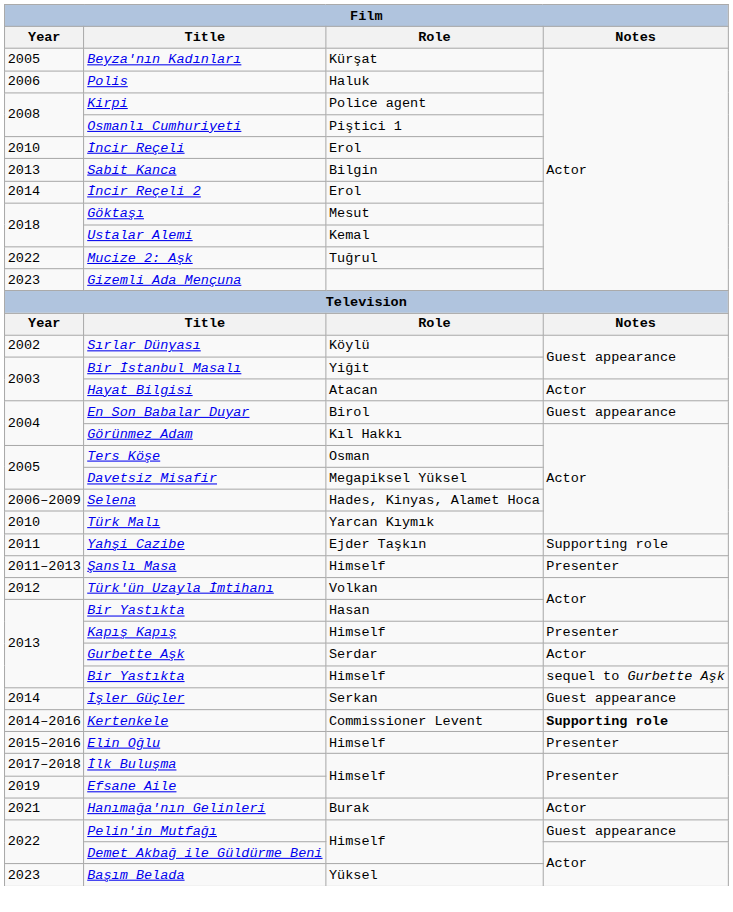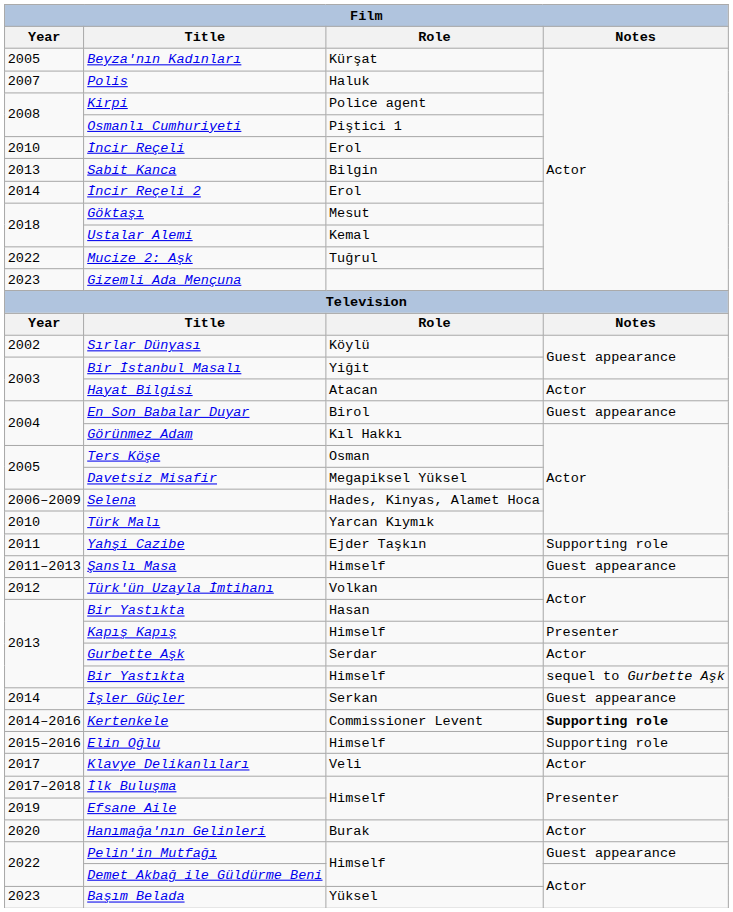 <table class="wikitable">
 <tr>
 <th colspan="4" style="background:LightSteelBlue">Film</th>
 </tr>
 <tr>
 <th>Year</th>
 <th>Title</th>
 <th>Role</th>
 <th>Notes</th>
 </tr>
 <tr>
 <td>2005</td>
 <td><em><a href='#'>Beyza'nın Kadınları</a></em></td>
 <td>Kürşat</td>
 <td rowspan="11">Actor</td>
 </tr>
 <tr>
-<td>2006</td>
+<td>2007</td>
 <td><a href='#'><em>Polis</em></a></td>
 <td>Haluk</td>
 </tr>
 <tr>
 <td rowspan="2">2008</td>
 <td><a href='#'><em>Kirpi</em></a></td>
 <td>Police agent</td>
 </tr>
 <tr>
 <td><em><a href='#'>Osmanlı Cumhuriyeti</a></em></td>
 <td>Piştici 1</td>
 </tr>
 <tr>
 <td>2010</td>
 <td><em><a href='#'>İncir Reçeli</a></em></td>
 <td>Erol</td>
 </tr>
 <tr>
 <td>2013</td>
 <td><em><a href='#'>Sabit Kanca</a></em></td>
 <td>Bilgin</td>
 </tr>
 <tr>
 <td>2014</td>
 <td><em><a href='#'>İncir Reçeli 2</a></em></td>
 <td>Erol</td>
 </tr>
 <tr>
 <td rowspan="2">2018</td>
 <td><a href='#'><em>Göktaşı</em></a></td>
 <td>Mesut</td>
 </tr>
 <tr>
 <td><em><a href='#'>Ustalar Alemi</a></em></td>
 <td>Kemal</td>
 </tr>
 <tr>
 <td>2022</td>
 <td><em><a href='#'>Mucize 2: Aşk</a></em></td>
 <td>Tuğrul</td>
 </tr>
 <tr>
 <td>2023</td>
 <td><em><a href='#'>Gizemli Ada Mençuna</a></em></td>
 <td></td>
 </tr>
 <tr>
 <th colspan="4" style="background:LightSteelBlue">Television</th>
 </tr>
 <tr>
 <th>Year</th>
 <th>Title</th>
 <th>Role</th>
 <th>Notes</th>
 </tr>
 <tr>
 <td>2002</td>
 <td><a href='#'><em>Sırlar Dünyası</em></a></td>
 <td>Köylü</td>
 <td rowspan="2">Guest appearance</td>
 </tr>
 <tr>
 <td rowspan="2">2003</td>
 <td><em><a href='#'>Bir İstanbul Masalı</a></em></td>
 <td>Yiğit</td>
 </tr>
 <tr>
 <td><em><a href='#'>Hayat Bilgisi</a></em></td>
 <td>Atacan</td>
 <td>Actor</td>
 </tr>
 <tr>
 <td rowspan="2">2004</td>
 <td><em><a href='#'>En Son Babalar Duyar</a></em></td>
 <td>Birol</td>
 <td>Guest appearance</td>
 </tr>
 <tr>
 <td><a href='#'><em>Görünmez Adam</em></a></td>
 <td>Kıl Hakkı</td>
 <td rowspan="5">Actor</td>
 </tr>
 <tr>
 <td rowspan="2">2005</td>
 <td><a href='#'><em>Ters Köşe</em></a></td>
 <td>Osman</td>
 </tr>
 <tr>
 <td><em><a href='#'>Davetsiz Misafir</a></em></td>
 <td>Megapiksel Yüksel</td>
 </tr>
 <tr>
 <td>2006–2009</td>
 <td><a href='#'><em>Selena</em></a></td>
 <td>Hades, Kinyas, Alamet Hoca</td>
 </tr>
 <tr>
 <td>2010</td>
 <td><a href='#'><em>Türk Malı</em></a></td>
 <td>Yarcan Kıymık</td>
 </tr>
 <tr>
 <td>2011</td>
 <td><em><a href='#'>Yahşi Cazibe</a></em></td>
 <td>Ejder Taşkın</td>
 <td>Supporting role</td>
 </tr>
 <tr>
 <td>2011–2013</td>
 <td><em><a href='#'>Şanslı Masa</a></em></td>
 <td>Himself</td>
-<td>Presenter</td>
+<td>Guest appearance</td>
 </tr>
 <tr>
 <td>2012</td>
 <td><em><a href='#'>Türk'ün Uzayla İmtihanı</a></em></td>
 <td>Volkan</td>
 <td rowspan="2">Actor</td>
 </tr>
 <tr>
 <td rowspan="4">2013</td>
 <td><em><a href='#'>Bir Yastıkta</a></em></td>
 <td>Hasan</td>
 </tr>
 <tr>
 <td><em><a href='#'>Kapış Kapış</a></em></td>
 <td>Himself</td>
 <td>Presenter</td>
 </tr>
 <tr>
 <td><em><a href='#'>Gurbette Aşk</a></em></td>
 <td>Serdar</td>
 <td>Actor</td>
 </tr>
 <tr>
 <td><em><a href='#'>Bir Yastıkta</a></em></td>
 <td>Himself</td>
 <td>sequel to <em>Gurbette Aşk</em></td>
 </tr>
 <tr>
 <td>2014</td>
 <td><em><a href='#'>İşler Güçler</a></em></td>
 <td>Serkan</td>
 <td>Guest appearance</td>
 </tr>
 <tr>
 <td>2014–2016</td>
 <td><em><a href='#'>Kertenkele</a></em></td>
 <td>Commissioner Levent</td>
 <td><strong>Supporting role</strong></td>
 </tr>
 <tr>
 <td>2015–2016</td>
 <td><em><a href='#'>Elin Oğlu</a></em></td>
 <td>Himself</td>
-<td>Presenter</td>
+<td>Supporting role</td>
+</tr>
+<tr>
+<td>2017</td>
+<td><em><a href='#'>Klavye Delikanlıları</a></em></td>
+<td>Veli</td>
+<td>Actor</td>
 </tr>
 <tr>
 <td>2017–2018</td>
 <td><em><a href='#'>İlk Buluşma</a></em></td>
 <td rowspan="2">Himself</td>
 <td rowspan="2">Presenter</td>
 </tr>
 <tr>
 <td>2019</td>
 <td><em><a href='#'>Efsane Aile</a></em></td>
 </tr>
 <tr>
-<td>2021</td>
+<td>2020</td>
 <td><em><a href='#'>Hanımağa'nın Gelinleri</a></em></td>
 <td>Burak</td>
 <td>Actor</td>
 </tr>
 <tr>
 <td rowspan="2">2022</td>
 <td><em><a href='#'>Pelin'in Mutfağı</a></em></td>
 <td rowspan="2">Himself</td>
 <td>Guest appearance</td>
 </tr>
 <tr>
 <td><em><a href='#'>Demet Akbağ ile Güldürme Beni</a></em></td>
 <td rowspan="2">Actor</td>
 </tr>
 <tr>
 <td>2023</td>
 <td><em><a href='#'>Başım Belada</a></em></td>
 <td>Yüksel</td>
 </tr>
 </table>
